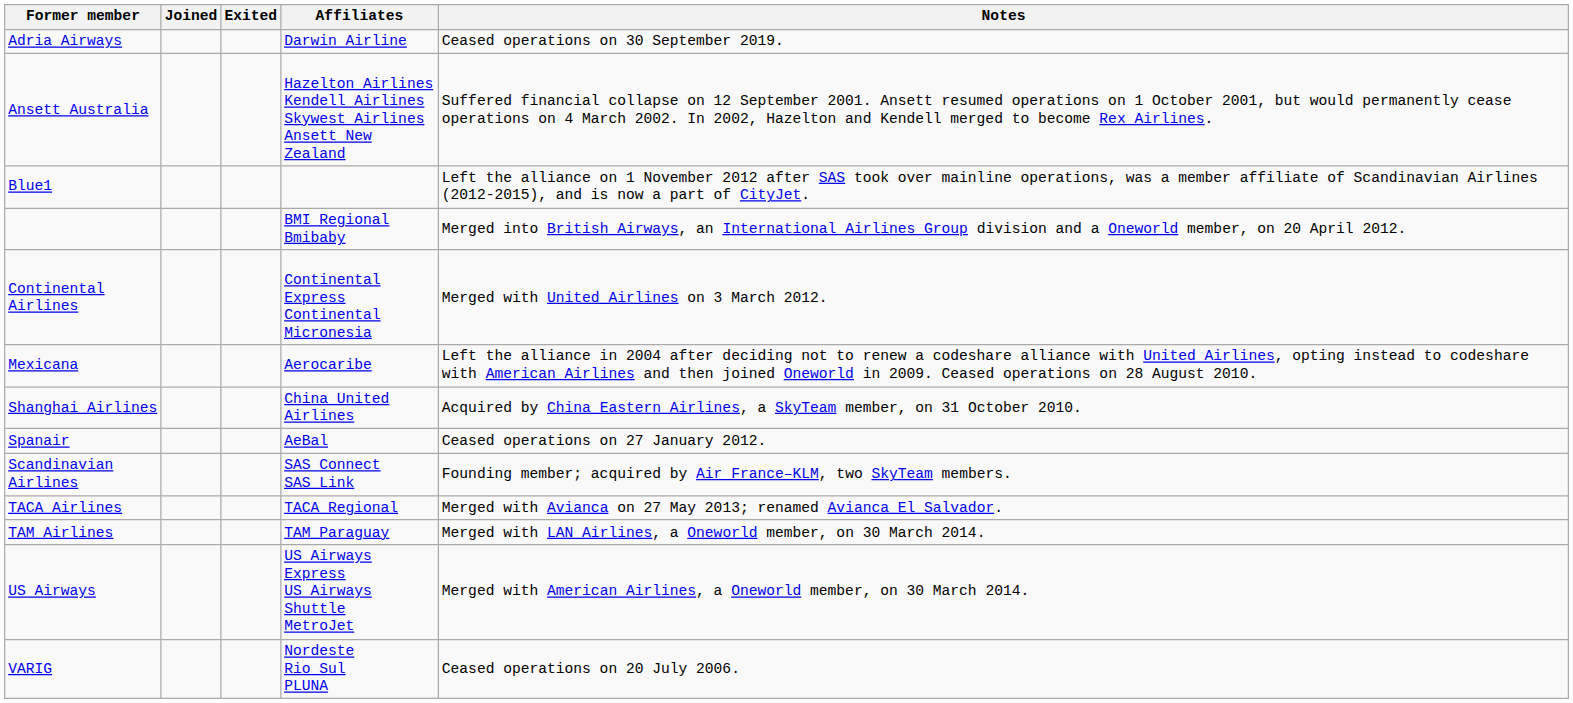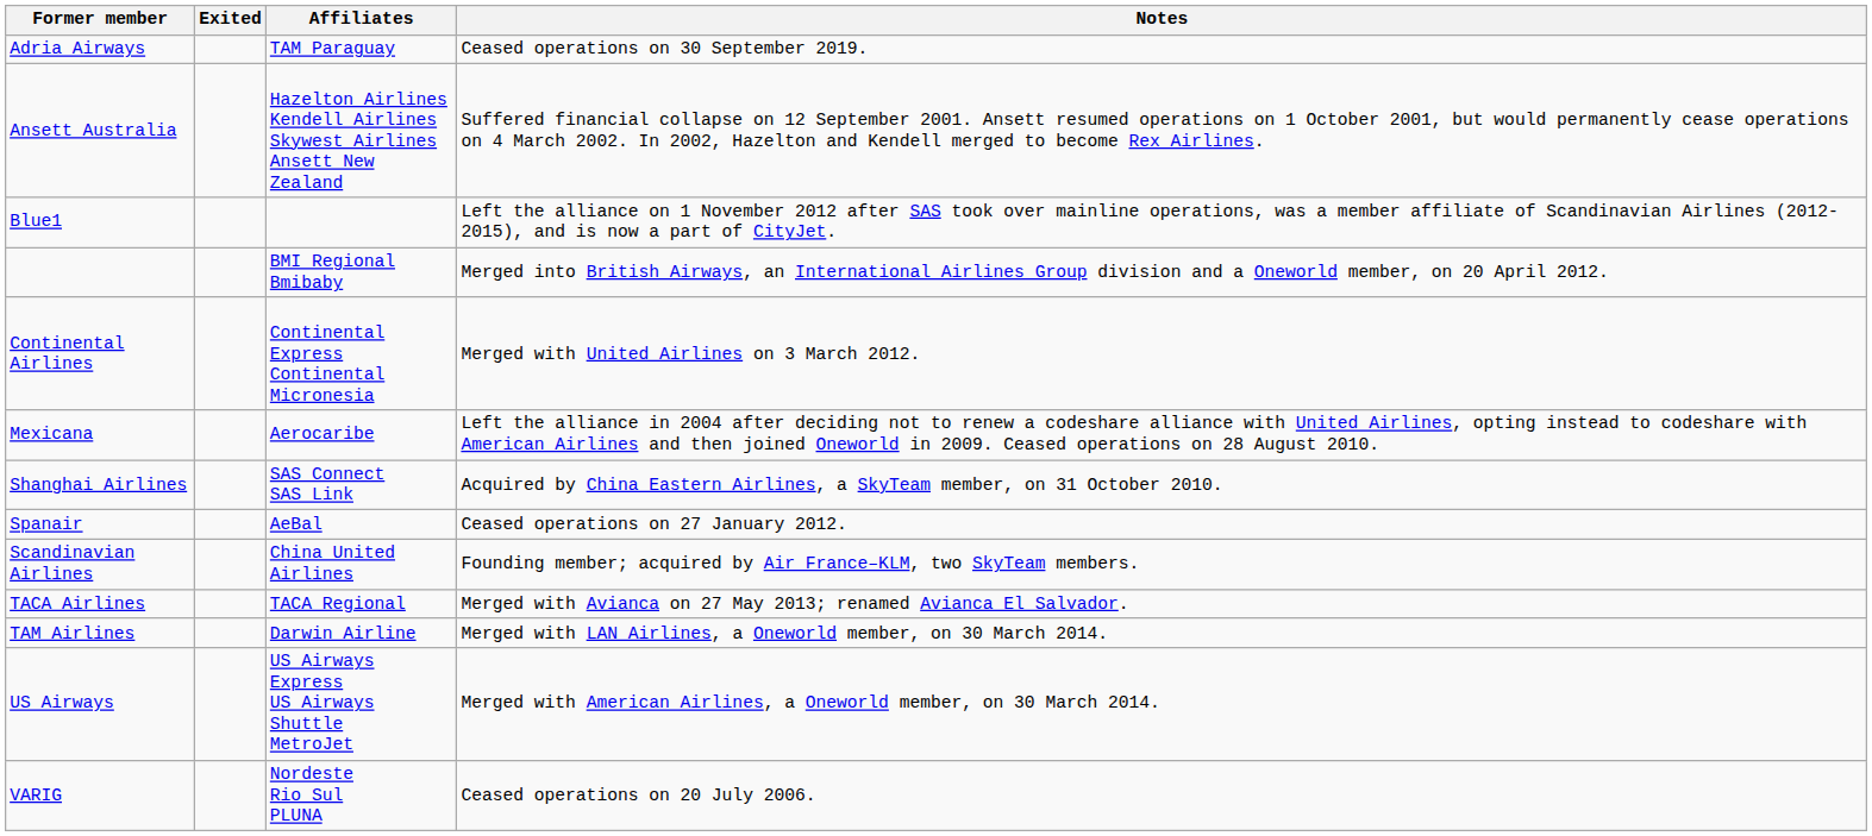 <table class="sortable wikitable" style="font-size:90%;">
 <tr>
 <th scope="col">Former member</th>
-<th scope="col">Joined</th>
 <th scope="col">Exited</th>
 <th scope="col">Affiliates</th>
 <th scope="col">Notes</th>
 </tr>
 <tr>
 <td> <a href='#'>Adria Airways</a></td>
 <td align=center></td>
-<td align=center></td>
-<td> <a href='#'>Darwin Airline</a></td>
+<td> <a href='#'>TAM Paraguay</a></td>
 <td>Ceased operations on 30 September 2019.</td>
 </tr>
 <tr>
 <td> <a href='#'>Ansett Australia</a></td>
-<td align=center></td>
 <td align=center></td>
 <td> <br>  <a href='#'>Hazelton Airlines</a> <br>  <a href='#'>Kendell Airlines</a> <br>  <a href='#'>Skywest Airlines</a> <br>  <a href='#'>Ansett New Zealand</a></td>
 <td>Suffered financial collapse on 12 September 2001. Ansett resumed operations on 1 October 2001, but would permanently cease operations on 4 March 2002. In 2002, Hazelton and Kendell merged to become <a href='#'>Rex Airlines</a>.</td>
 </tr>
 <tr>
 <td> <a href='#'>Blue1</a></td>
 <td align=center></td>
-<td align=center></td>
 <td></td>
 <td>Left the alliance on 1 November 2012 after <a href='#'>SAS</a> took over mainline operations, was a member affiliate of Scandinavian Airlines (2012-2015), and is now a part of <a href='#'>CityJet</a>.</td>
 </tr>
 <tr>
 <td></td>
-<td align=center></td>
 <td align=center></td>
 <td> <a href='#'>BMI Regional</a> <br>  <a href='#'>Bmibaby</a></td>
 <td>Merged into <a href='#'>British Airways</a>, an <a href='#'>International Airlines Group</a> division and a <a href='#'>Oneworld</a> member, on 20 April 2012.</td>
 </tr>
 <tr>
 <td> <a href='#'>Continental Airlines</a></td>
 <td align=center></td>
-<td align=center></td>
 <td> <br>  <a href='#'>Continental Express</a> <br>  <a href='#'>Continental Micronesia</a></td>
 <td>Merged with <a href='#'>United Airlines</a> on 3 March 2012.</td>
 </tr>
 <tr>
 <td> <a href='#'>Mexicana</a></td>
-<td align=center></td>
 <td align=center></td>
 <td> <a href='#'>Aerocaribe</a></td>
 <td>Left the alliance in 2004 after deciding not to renew a codeshare alliance with <a href='#'>United Airlines</a>, opting instead to codeshare with <a href='#'>American Airlines</a> and then joined <a href='#'>Oneworld</a> in 2009. Ceased operations on 28 August 2010.</td>
 </tr>
 <tr>
 <td> <a href='#'>Shanghai Airlines</a></td>
 <td align=center></td>
-<td align=center></td>
-<td> <a href='#'>China United Airlines</a></td>
+<td> <a href='#'>SAS Connect</a><br> <a href='#'>SAS Link</a></td>
 <td>Acquired by <a href='#'>China Eastern Airlines</a>, a <a href='#'>SkyTeam</a> member, on 31 October 2010.</td>
 </tr>
 <tr>
 <td> <a href='#'>Spanair</a></td>
-<td align=center></td>
 <td align=center></td>
 <td> <a href='#'>AeBal</a></td>
 <td>Ceased operations on 27 January 2012.</td>
 </tr>
 <tr>
 <td> <a href='#'>Scandinavian Airlines</a></td>
 <td align=center></td>
-<td align=center></td>
-<td> <a href='#'>SAS Connect</a><br> <a href='#'>SAS Link</a></td>
+<td> <a href='#'>China United Airlines</a></td>
 <td>Founding member; acquired by <a href='#'>Air France–KLM</a>, two <a href='#'>SkyTeam</a> members.</td>
 </tr>
 <tr>
 <td> <a href='#'>TACA Airlines</a></td>
-<td align=center></td>
 <td align=center></td>
 <td> <a href='#'>TACA Regional</a></td>
 <td>Merged with <a href='#'>Avianca</a> on 27 May 2013; renamed <a href='#'>Avianca El Salvador</a>.</td>
 </tr>
 <tr>
 <td> <a href='#'>TAM Airlines</a></td>
 <td align=center></td>
-<td align=center></td>
-<td> <a href='#'>TAM Paraguay</a></td>
+<td> <a href='#'>Darwin Airline</a></td>
 <td>Merged with <a href='#'>LAN Airlines</a>, a <a href='#'>Oneworld</a> member, on 30 March 2014.</td>
 </tr>
 <tr>
 <td> <a href='#'>US Airways</a></td>
-<td align=center></td>
 <td align=center></td>
 <td> <a href='#'>US Airways Express</a> <br>  <a href='#'>US Airways Shuttle</a> <br>  <a href='#'>MetroJet</a></td>
 <td>Merged with <a href='#'>American Airlines</a>, a <a href='#'>Oneworld</a> member, on 30 March 2014.</td>
 </tr>
 <tr>
 <td> <a href='#'>VARIG</a></td>
 <td align=center></td>
-<td align=center></td>
 <td> <a href='#'>Nordeste</a> <br>  <a href='#'>Rio Sul</a> <br>  <a href='#'>PLUNA</a></td>
 <td>Ceased operations on 20 July 2006.</td>
 </tr>
 </table>
